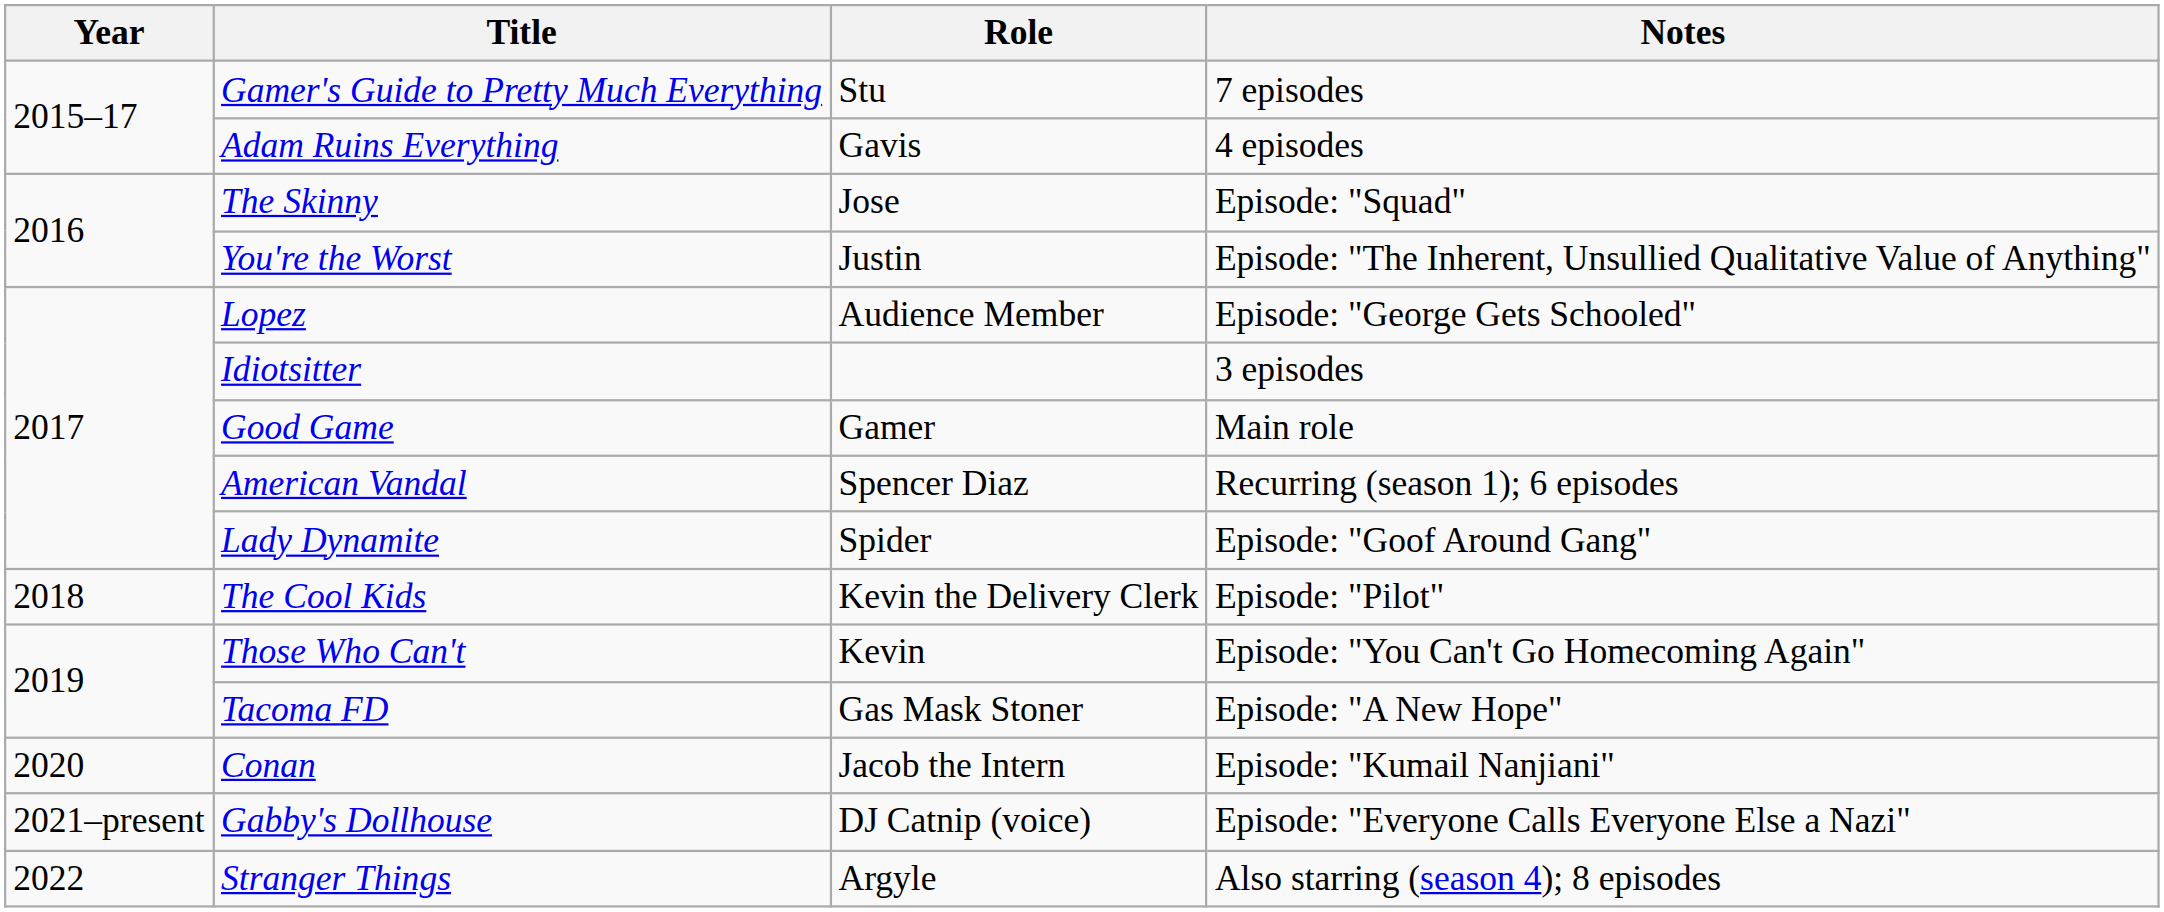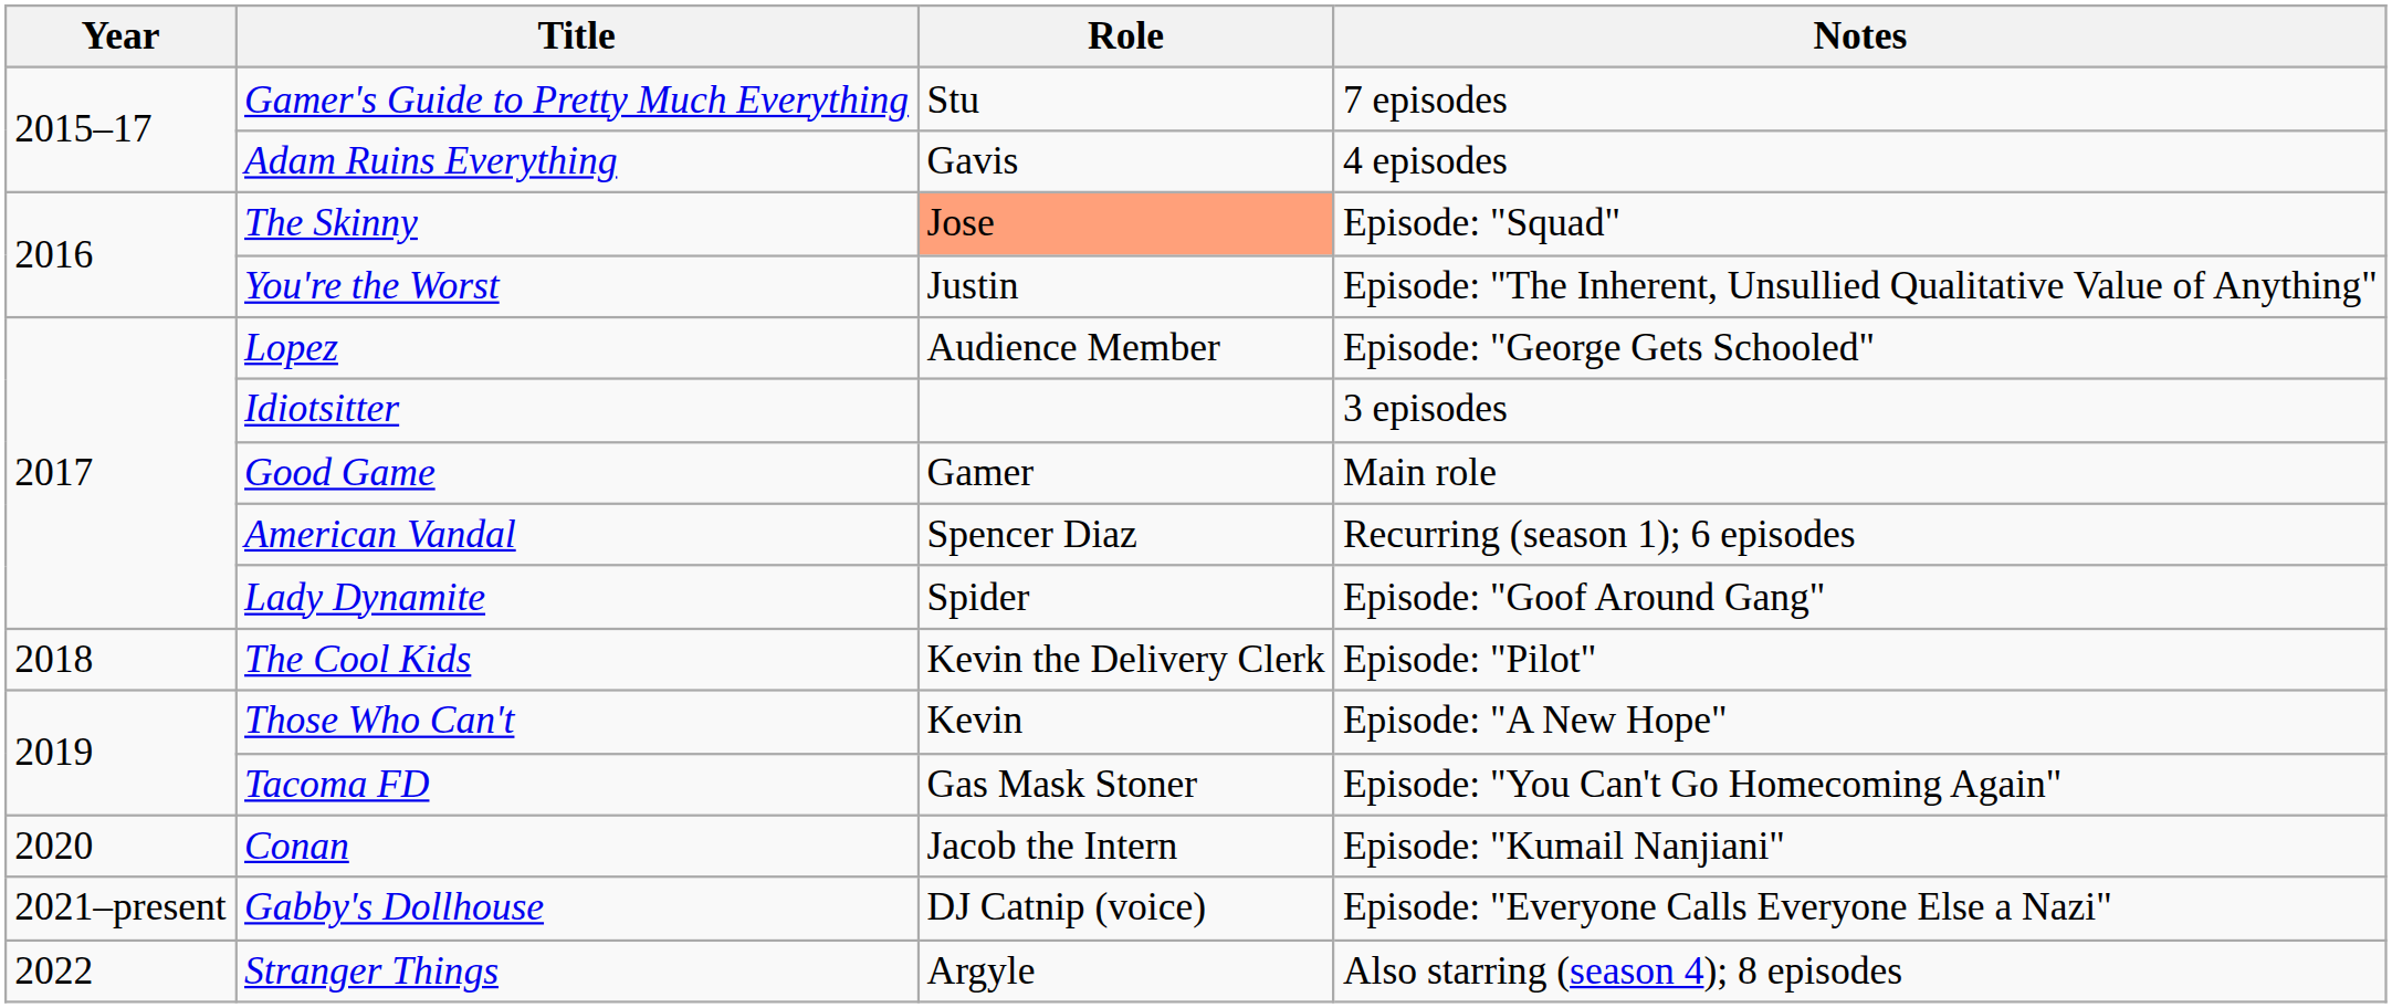 <table class = "wikitable sortable">
 <tr>
 <th>Year</th>
 <th>Title</th>
 <th>Role</th>
 <th class="unsortable">Notes</th>
 </tr>
 <tr>
 <td rowspan=2>2015–17</td>
 <td><em><a href='#'>Gamer's Guide to Pretty Much Everything</a></em></td>
 <td>Stu</td>
 <td>7 episodes</td>
 </tr>
 <tr>
 <td><em><a href='#'>Adam Ruins Everything</a></em></td>
 <td>Gavis</td>
 <td>4 episodes</td>
 </tr>
 <tr>
 <td rowspan=2>2016</td>
 <td><em><a href='#'>The Skinny</a></em></td>
-<td>Jose</td>
+<td style="background: lightsalmon;">Jose</td>
 <td>Episode: "Squad"</td>
 </tr>
 <tr>
 <td><em><a href='#'>You're the Worst</a></em></td>
 <td>Justin</td>
 <td>Episode: "The Inherent, Unsullied Qualitative Value of Anything"</td>
 </tr>
 <tr>
 <td rowspan=5>2017</td>
 <td><em><a href='#'>Lopez</a></em></td>
 <td>Audience Member</td>
 <td>Episode: "George Gets Schooled"</td>
 </tr>
 <tr>
 <td><em><a href='#'>Idiotsitter</a></em></td>
 <td></td>
 <td>3 episodes</td>
 </tr>
 <tr>
 <td><em><a href='#'>Good Game</a></em></td>
 <td>Gamer</td>
 <td>Main role</td>
 </tr>
 <tr>
 <td><em><a href='#'>American Vandal</a></em></td>
 <td>Spencer Diaz</td>
 <td>Recurring (season 1); 6 episodes</td>
 </tr>
 <tr>
 <td><em><a href='#'>Lady Dynamite</a></em></td>
 <td>Spider</td>
 <td>Episode: "Goof Around Gang"</td>
 </tr>
 <tr>
 <td>2018</td>
 <td><em><a href='#'>The Cool Kids</a></em></td>
 <td>Kevin the Delivery Clerk</td>
 <td>Episode: "Pilot"</td>
 </tr>
 <tr>
 <td rowspan=2>2019</td>
 <td><em><a href='#'>Those Who Can't</a></em></td>
 <td>Kevin</td>
-<td>Episode: "You Can't Go Homecoming Again"</td>
+<td>Episode: "A New Hope"</td>
 </tr>
 <tr>
 <td><em><a href='#'>Tacoma FD</a></em></td>
 <td>Gas Mask Stoner</td>
-<td>Episode: "A New Hope"</td>
+<td>Episode: "You Can't Go Homecoming Again"</td>
 </tr>
 <tr>
 <td>2020</td>
 <td><em><a href='#'>Conan</a></em></td>
 <td>Jacob the Intern</td>
 <td>Episode: "Kumail Nanjiani"</td>
 </tr>
 <tr>
 <td>2021–present</td>
 <td><em><a href='#'>Gabby's Dollhouse</a></em></td>
 <td>DJ Catnip (voice)</td>
 <td>Episode: "Everyone Calls Everyone Else a Nazi"</td>
 </tr>
 <tr>
 <td>2022</td>
 <td><em><a href='#'>Stranger Things</a></em></td>
 <td>Argyle</td>
 <td>Also starring (<a href='#'>season 4</a>); 8 episodes</td>
 </tr>
 </table>
